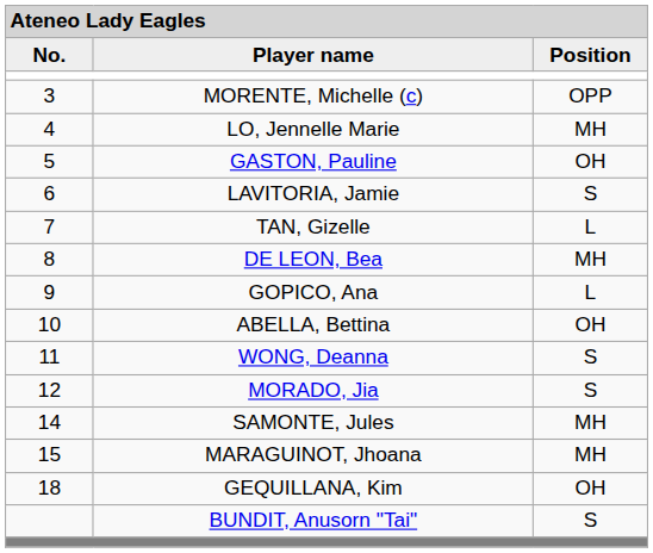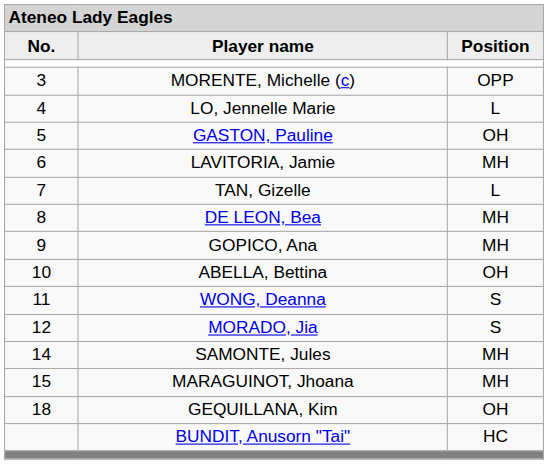 <table class='wikitable mw-collapsible mw-collapsed' style='text-align: center; width: 500px; border: none;'>
 <tr>
 <th style="background:#D4D4D4; text-align:left;" colspan=3> Ateneo Lady Eagles</th>
 </tr>
 <tr style="background:#EEEEEE; font-weight:bold;">
 <td width=10%>No.</td>
 <td width=50%>Player name</td>
 <td width=10%>Position</td>
 </tr>
 <tr style="background:#FFFFFF;">
 <td colspan=3 align=center></td>
 </tr>
 <tr>
 <td align=center>3</td>
 <td>MORENTE, Michelle (<a href='#'>c</a>)</td>
 <td align=center>OPP</td>
 </tr>
 <tr>
 <td align=center>4</td>
 <td>LO, Jennelle Marie</td>
-<td align=center>MH</td>
+<td align=center>L</td>
 </tr>
 <tr>
 <td align=center>5</td>
 <td><a href='#'>GASTON, Pauline</a></td>
 <td align=center>OH</td>
 </tr>
 <tr>
 <td align=center>6</td>
 <td>LAVITORIA, Jamie</td>
-<td align=center>S</td>
+<td align=center>MH</td>
 </tr>
 <tr>
 <td align=center>7</td>
 <td>TAN, Gizelle</td>
 <td align=center>L</td>
 </tr>
 <tr>
 <td align=center>8</td>
 <td><a href='#'>DE LEON, Bea</a></td>
 <td align=center>MH</td>
 </tr>
 <tr>
 <td align=center>9</td>
 <td>GOPICO, Ana</td>
-<td align=center>L</td>
+<td align=center>MH</td>
 </tr>
 <tr>
 <td align=center>10</td>
 <td>ABELLA, Bettina</td>
 <td align=center>OH</td>
 </tr>
 <tr>
 <td align=center>11</td>
 <td><a href='#'>WONG, Deanna</a></td>
 <td align=center>S</td>
 </tr>
 <tr>
 <td align=center>12</td>
 <td><a href='#'>MORADO, Jia</a></td>
 <td align=center>S</td>
 </tr>
 <tr>
 <td align=center>14</td>
 <td>SAMONTE, Jules</td>
 <td align=center>MH</td>
 </tr>
 <tr>
 <td align=center>15</td>
 <td>MARAGUINOT, Jhoana</td>
 <td align=center>MH</td>
 </tr>
 <tr>
 <td align=center>18</td>
 <td>GEQUILLANA, Kim</td>
 <td align=center>OH</td>
 </tr>
 <tr>
 <td align=center></td>
 <td><a href='#'>BUNDIT, Anusorn "Tai"</a></td>
-<td align=center>S</td>
+<td align=center>HC</td>
 </tr>
 <tr>
 <th style='background: grey;' colspan=3></th>
 </tr>
 </table>
